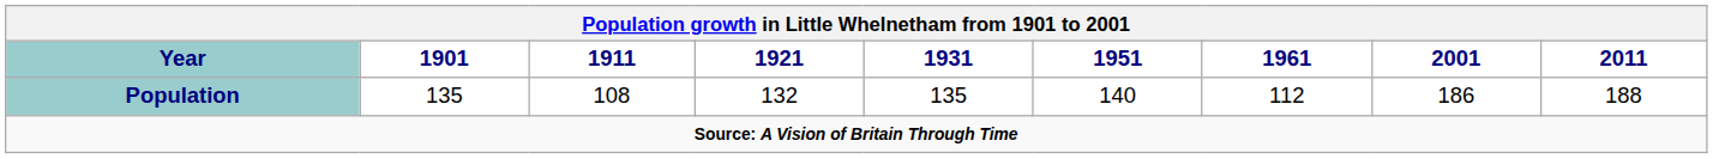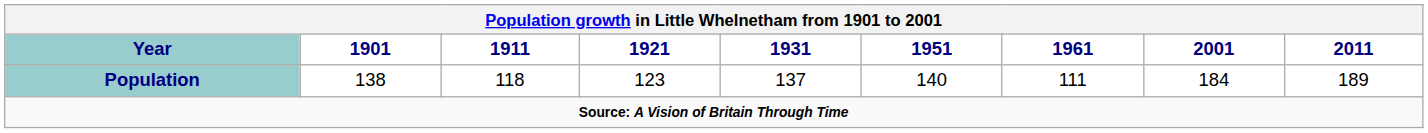 <table class="wikitable" style="font-size:90%;width:70%;border:0px;text-align:center;line-height:120%;">
 <tr>
 <th colspan="12" style="text-align:center;font-size:90%;"><a href='#'>Population growth</a> in Little Whelnetham from 1901 to 2001</th>
 </tr>
 <tr>
 <th style="background: #99CCCC; color: #000080" height="17">Year</th>
 <th style="background: #FFFFFF; color:#000080;">1901</th>
 <th style="background: #FFFFFF; color:#000080;">1911</th>
 <th style="background: #FFFFFF; color:#000080;">1921</th>
 <th style="background: #FFFFFF; color:#000080;">1931</th>
 <th style="background: #FFFFFF; color:#000080;">1951</th>
 <th style="background: #FFFFFF; color:#000080;">1961</th>
 <th style="background: #FFFFFF; color:#000080;">2001</th>
 <th style="background: #FFFFFF; color:#000080;">2011</th>
 </tr>
 <tr Align="center">
 <th style="background: #99CCCC; color: #000080" height="17">Population</th>
-<td style="background: #FFFFFF; color: black;">135</td>
-<td style="background: #FFFFFF; color: black;">108</td>
-<td style="background: #FFFFFF; color: black;">132</td>
-<td style="background: #FFFFFF; color: black;">135</td>
+<td style="background: #FFFFFF; color: black;">138</td>
+<td style="background: #FFFFFF; color: black;">118</td>
+<td style="background: #FFFFFF; color: black;">123</td>
+<td style="background: #FFFFFF; color: black;">137</td>
 <td style="background: #FFFFFF; color: black;">140</td>
-<td style="background: #FFFFFF; color: black;">112</td>
-<td style="background: #FFFFFF; color: black;">186</td>
-<td style="background: #FFFFFF; color: black;">188</td>
+<td style="background: #FFFFFF; color: black;">111</td>
+<td style="background: #FFFFFF; color: black;">184</td>
+<td style="background: #FFFFFF; color: black;">189</td>
 </tr>
 <tr>
 <td colspan="12" style="text-align:center;font-size:90%;"><small><strong>Source: <em>A Vision of Britain Through Time<strong><em></small></td>
 </tr>
 </table>
